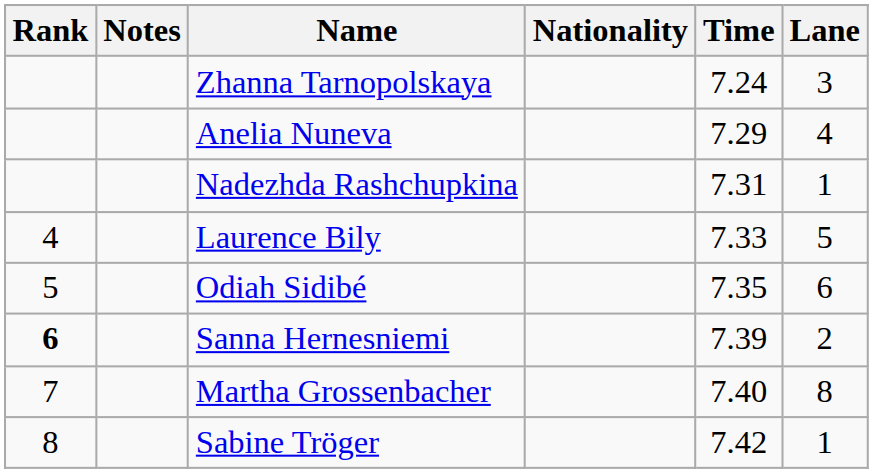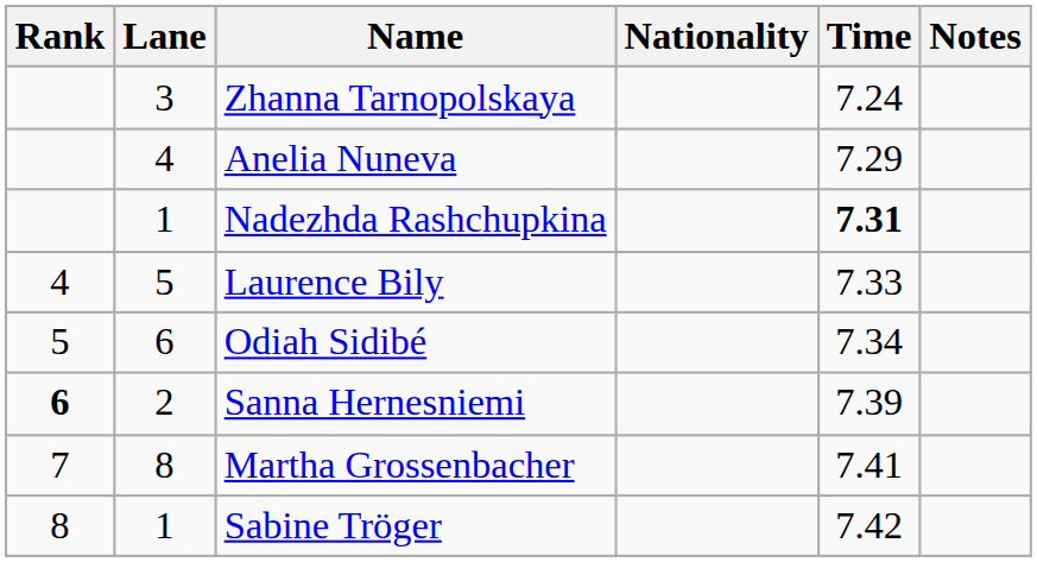 <table class="wikitable sortable" style="text-align:center">
 <tr>
 <th>Rank</th>
-<th>Notes</th>
+<th>Lane</th>
 <th>Name</th>
 <th>Nationality</th>
 <th>Time</th>
-<th>Lane</th>
+<th>Notes</th>
 </tr>
 <tr>
 <td></td>
-<td></td>
+<td>3</td>
 <td align="left"><a href='#'>Zhanna Tarnopolskaya</a></td>
 <td align=left></td>
 <td>7.24</td>
-<td>3</td>
+<td></td>
 </tr>
 <tr>
 <td></td>
-<td></td>
+<td>4</td>
 <td align="left"><a href='#'>Anelia Nuneva</a></td>
 <td align=left></td>
 <td>7.29</td>
-<td>4</td>
+<td></td>
 </tr>
 <tr>
 <td></td>
-<td></td>
+<td>1</td>
 <td align="left"><a href='#'>Nadezhda Rashchupkina</a></td>
 <td align=left></td>
-<td>7.31</td>
-<td>1</td>
+<td><strong>7.31</strong></td>
+<td></td>
 </tr>
 <tr>
 <td>4</td>
-<td></td>
+<td>5</td>
 <td align="left"><a href='#'>Laurence Bily</a></td>
 <td align=left></td>
 <td>7.33</td>
-<td>5</td>
+<td></td>
 </tr>
 <tr>
 <td>5</td>
-<td></td>
+<td>6</td>
 <td align="left"><a href='#'>Odiah Sidibé</a></td>
 <td align=left></td>
-<td>7.35</td>
-<td>6</td>
+<td>7.34</td>
+<td></td>
 </tr>
 <tr>
 <td><strong>6</strong></td>
-<td></td>
+<td>2</td>
 <td align="left"><a href='#'>Sanna Hernesniemi</a></td>
 <td align=left></td>
 <td>7.39</td>
-<td>2</td>
+<td></td>
 </tr>
 <tr>
 <td>7</td>
-<td></td>
+<td>8</td>
 <td align="left"><a href='#'>Martha Grossenbacher</a></td>
 <td align=left></td>
-<td>7.40</td>
-<td>8</td>
+<td>7.41</td>
+<td></td>
 </tr>
 <tr>
 <td>8</td>
-<td></td>
+<td>1</td>
 <td align="left"><a href='#'>Sabine Tröger</a></td>
 <td align=left></td>
 <td>7.42</td>
-<td>1</td>
+<td></td>
 </tr>
 </table>
